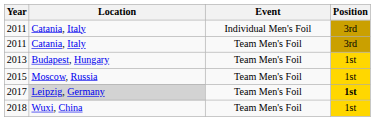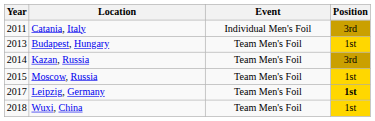 <table class="wikitable" style="text-align:center;">
 <tr>
 <th>Year</th>
 <th style="width:17em">Location</th>
 <th style="width:12em">Event</th>
 <th>Position</th>
 </tr>
 <tr>
 <td>2011</td>
 <td rowspan="1" align="left"> <a href='#'>Catania</a>, <a href='#'>Italy</a></td>
 <td>Individual Men's Foil</td>
 <td bgcolor="caramel">3rd</td>
 </tr>
 <tr>
-<td rowspan="1">2011</td>
-<td rowspan="1" align="left"> <a href='#'>Catania</a>, <a href='#'>Italy</a></td>
-<td>Team Men's Foil</td>
-<td bgcolor="caramel">3rd</td>
-</tr>
-<tr>
 <td>2013</td>
 <td rowspan="1" align="left"> <a href='#'>Budapest</a>, <a href='#'>Hungary</a></td>
 <td>Team Men's Foil</td>
 <td bgcolor="gold">1st</td>
+</tr>
+<tr>
+<td>2014</td>
+<td rowspan="1" align="left"> <a href='#'>Kazan</a>, <a href='#'>Russia</a></td>
+<td>Team Men's Foil</td>
+<td bgcolor="caramel">3rd</td>
 </tr>
 <tr>
 <td>2015</td>
 <td rowspan="1" align="left"> <a href='#'>Moscow</a>, <a href='#'>Russia</a></td>
 <td>Team Men's Foil</td>
 <td bgcolor="gold">1st</td>
 </tr>
 <tr>
 <td>2017</td>
-<td rowspan="1" align="left" style="background: lightgrey;"> <a href='#'>Leipzig</a>, <a href='#'>Germany</a></td>
+<td rowspan="1" align="left"> <a href='#'>Leipzig</a>, <a href='#'>Germany</a></td>
 <td>Team Men's Foil</td>
 <td bgcolor="gold"><strong>1st</strong></td>
 </tr>
 <tr>
 <td>2018</td>
 <td rowspan="1" align="left"> <a href='#'>Wuxi</a>, <a href='#'>China</a></td>
 <td>Team Men's Foil</td>
 <td bgcolor="gold">1st</td>
 </tr>
 </table>
